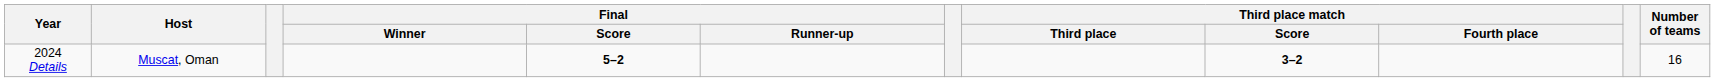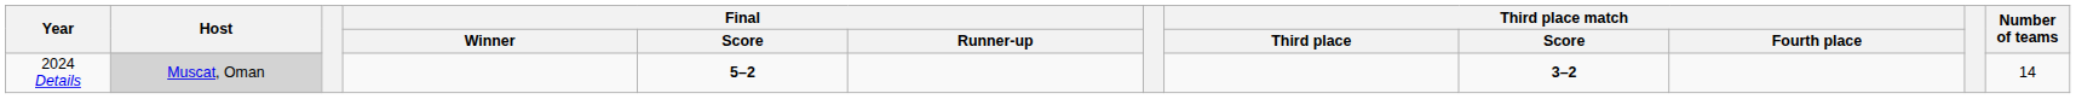 <table class="wikitable" style="text-align:center;width:100%; font-size:90%;">
 <tr>
 <th rowspan=2 width=5%>Year</th>
 <th rowspan=2 width=10%>Host</th>
 <th width=1% rowspan=3></th>
 <th colspan=3>Final</th>
 <th width=1% rowspan=3></th>
 <th colspan=3>Third place match</th>
 <th width=1% rowspan=3></th>
 <th width=4% rowspan=2>Number<br>of teams</th>
 </tr>
 <tr>
 <th width=14%>Winner</th>
 <th width=10%>Score</th>
 <th width=14%>Runner-up</th>
 <th width=14%>Third place</th>
 <th width=10%>Score</th>
 <th width=14%>Fourth place</th>
 </tr>
 <tr>
 <td>2024<br><em><a href='#'>Details</a></em></td>
-<td><a href='#'>Muscat</a>, Oman</td>
+<td style="background: lightgrey;"><a href='#'>Muscat</a>, Oman</td>
 <td><strong></strong></td>
 <td><strong>5–2</strong></td>
 <td></td>
 <td></td>
 <td><strong>3–2</strong></td>
 <td></td>
-<td>16</td>
+<td>14</td>
 </tr>
 </table>
